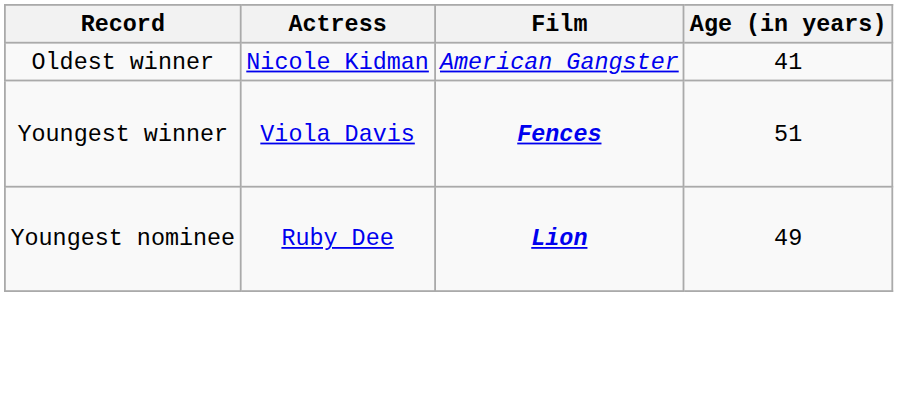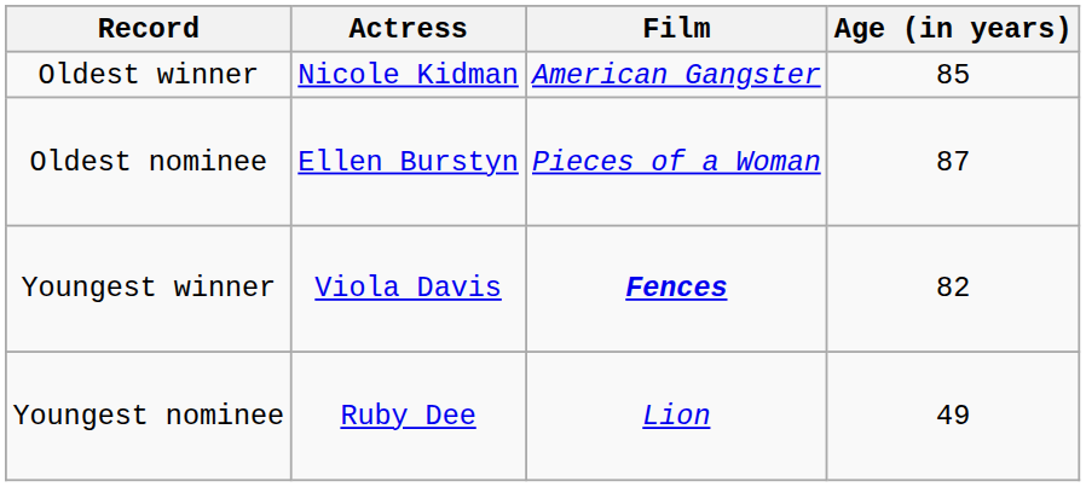 <table class="wikitable sortable plainrowheaders" style="text-align:center">
 <tr>
 <th scope="col">Record</th>
 <th scope="col">Actress</th>
 <th scope="col">Film</th>
 <th scope="col">Age (in years)</th>
 </tr>
 <tr>
 <td>Oldest winner</td>
 <td><a href='#'>Nicole Kidman</a></td>
 <td><em><a href='#'>American Gangster</a></em></td>
-<td>41</td>
+<td>85</td>
+</tr>
+<tr style="height:4.5em;">
+<td>Oldest nominee</td>
+<td><a href='#'>Ellen Burstyn</a></td>
+<td><em><a href='#'>Pieces of a Woman</a></em></td>
+<td>87</td>
 </tr>
 <tr style="height:4.5em;">
 <td>Youngest winner</td>
 <td><a href='#'>Viola Davis</a></td>
 <td><strong><em><a href='#'>Fences</a></em></strong></td>
-<td>51</td>
+<td>82</td>
 </tr>
 <tr style="height:4.5em;">
 <td>Youngest nominee</td>
 <td><a href='#'>Ruby Dee</a></td>
-<td><strong><em><a href='#'>Lion</a></em></strong></td>
+<td><em><a href='#'>Lion</a></em></td>
 <td>49</td>
 </tr>
 </table>
